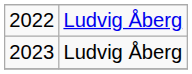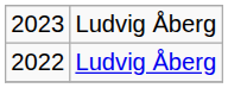 <table class="wikitable">
 <tr>
+</tr>
+<tr>
+<td>2023</td>
+<td>Ludvig Åberg</td>
 </tr>
 <tr>
 <td>2022</td>
 <td><a href='#'>Ludvig Åberg</a></td>
 </tr>
 <tr>
-<td>2023</td>
-<td>Ludvig Åberg</td>
-</tr>
-<tr>
 </tr>
 </table>
